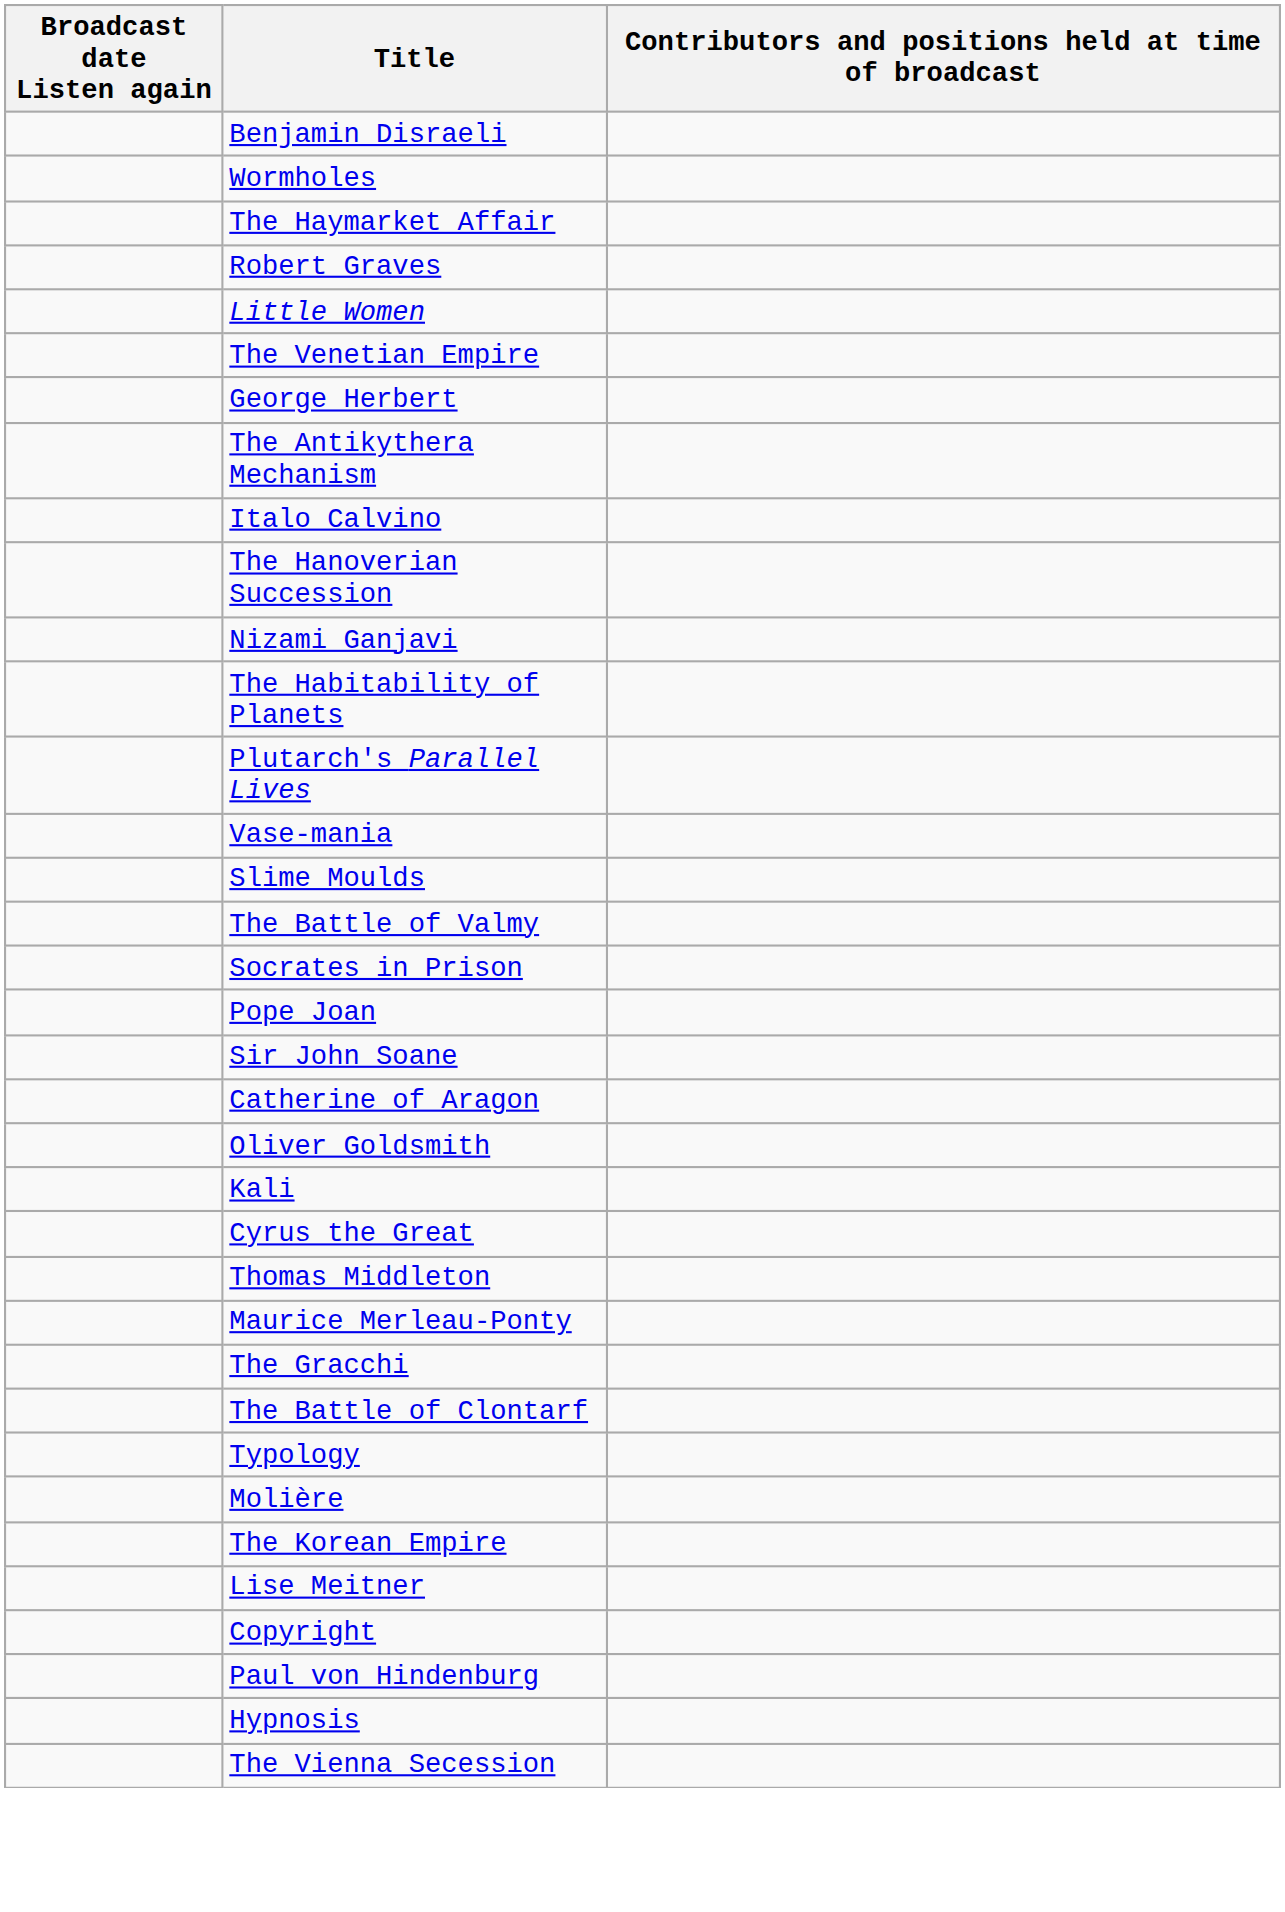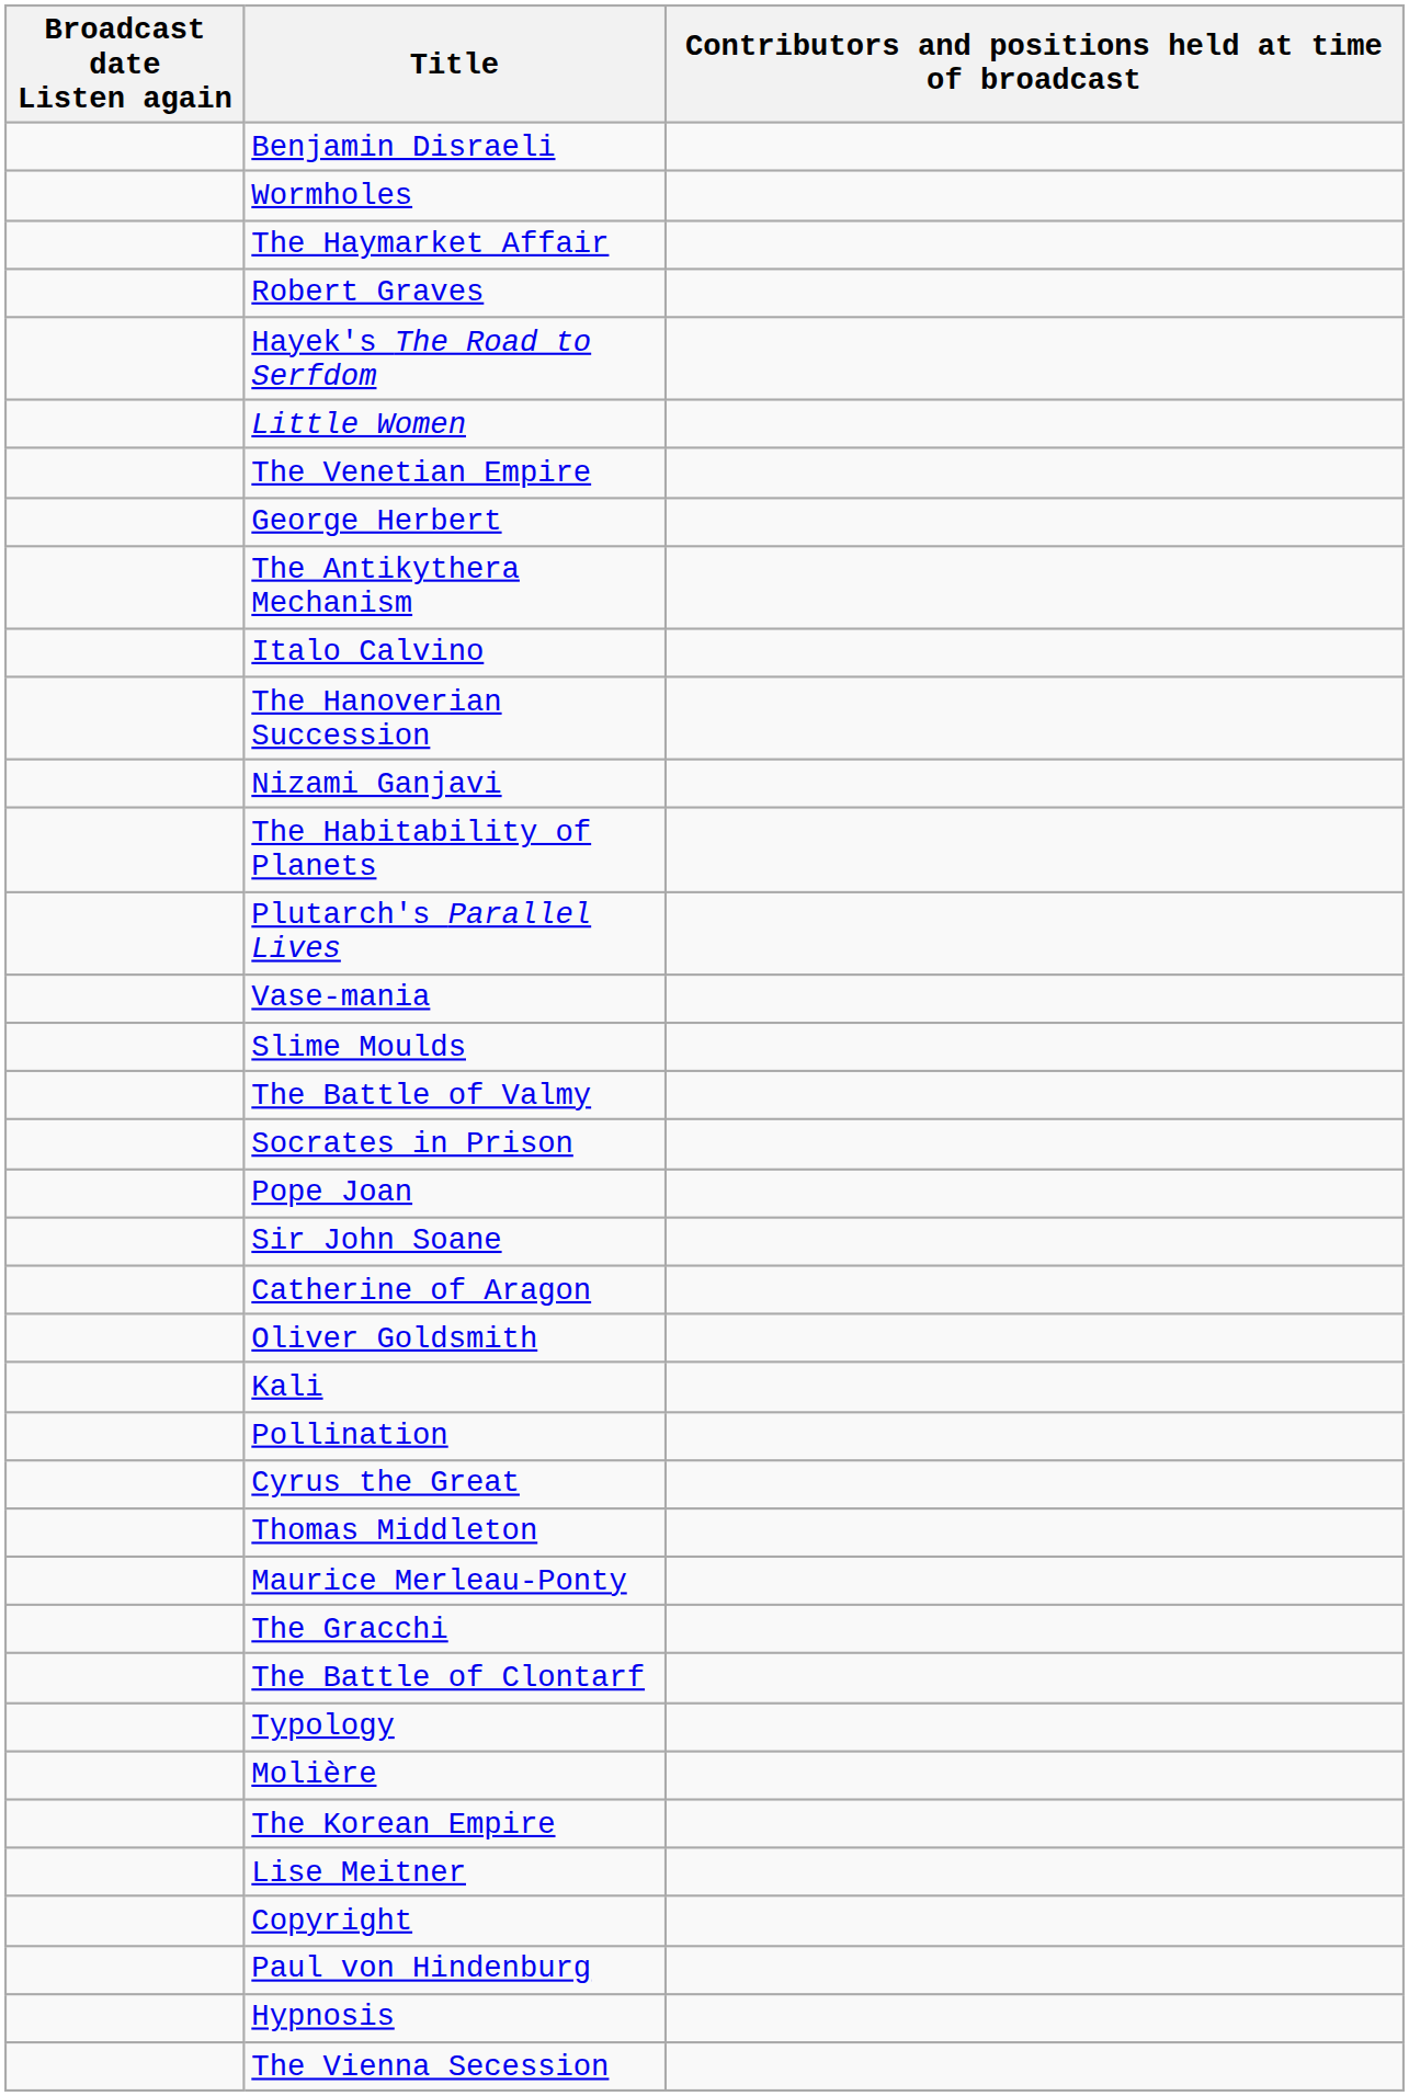 <table class="wikitable">
 <tr>
 <th>Broadcast date <br> Listen again</th>
 <th>Title</th>
 <th>Contributors and positions held at time of broadcast</th>
 </tr>
 <tr>
 <td></td>
 <td><a href='#'>Benjamin Disraeli</a></td>
 <td></td>
 </tr>
 <tr>
 <td></td>
 <td><a href='#'>Wormholes</a></td>
 <td></td>
 </tr>
 <tr>
 <td></td>
 <td><a href='#'>The Haymarket Affair</a></td>
 <td></td>
 </tr>
 <tr>
 <td></td>
 <td><a href='#'>Robert Graves</a></td>
+<td></td>
+</tr>
+<tr>
+<td></td>
+<td><a href='#'>Hayek's <em>The Road to Serfdom</em></a></td>
 <td></td>
 </tr>
 <tr>
 <td></td>
 <td><em><a href='#'>Little Women</a></em></td>
 <td></td>
 </tr>
 <tr>
 <td></td>
 <td><a href='#'>The Venetian Empire</a></td>
 <td></td>
 </tr>
 <tr>
 <td></td>
 <td><a href='#'>George Herbert</a></td>
 <td></td>
 </tr>
 <tr>
 <td></td>
 <td><a href='#'>The Antikythera Mechanism</a></td>
 <td></td>
 </tr>
 <tr>
 <td></td>
 <td><a href='#'>Italo Calvino</a></td>
 <td></td>
 </tr>
 <tr>
 <td></td>
 <td><a href='#'>The Hanoverian Succession</a></td>
 <td></td>
 </tr>
 <tr>
 <td></td>
 <td><a href='#'>Nizami Ganjavi</a></td>
 <td></td>
 </tr>
 <tr>
 <td></td>
 <td><a href='#'>The Habitability of Planets</a></td>
 <td></td>
 </tr>
 <tr>
 <td></td>
 <td><a href='#'>Plutarch's <em>Parallel Lives</em></a></td>
 <td></td>
 </tr>
 <tr>
 <td></td>
 <td><a href='#'>Vase-mania</a></td>
 <td></td>
 </tr>
 <tr>
 <td></td>
 <td><a href='#'>Slime Moulds</a></td>
 <td></td>
 </tr>
 <tr>
 <td></td>
 <td><a href='#'>The Battle of Valmy</a></td>
 <td></td>
 </tr>
 <tr>
 <td></td>
 <td><a href='#'>Socrates in Prison</a></td>
 <td></td>
 </tr>
 <tr>
 <td></td>
 <td><a href='#'>Pope Joan</a></td>
 <td></td>
 </tr>
 <tr>
 <td></td>
 <td><a href='#'>Sir John Soane</a></td>
 <td></td>
 </tr>
 <tr>
 <td></td>
 <td><a href='#'>Catherine of Aragon</a></td>
 <td></td>
 </tr>
 <tr>
 <td></td>
 <td><a href='#'>Oliver Goldsmith</a></td>
 <td></td>
 </tr>
 <tr>
 <td></td>
 <td><a href='#'>Kali</a></td>
 <td></td>
 </tr>
 <tr>
 <td></td>
+<td><a href='#'>Pollination</a></td>
+<td></td>
+</tr>
+<tr>
+<td></td>
 <td><a href='#'>Cyrus the Great</a></td>
 <td></td>
 </tr>
 <tr>
 <td></td>
 <td><a href='#'>Thomas Middleton</a></td>
 <td></td>
 </tr>
 <tr>
 <td></td>
 <td><a href='#'>Maurice Merleau-Ponty</a></td>
 <td></td>
 </tr>
 <tr>
 <td></td>
 <td><a href='#'>The Gracchi</a></td>
 <td></td>
 </tr>
 <tr>
 <td></td>
 <td><a href='#'>The Battle of Clontarf</a></td>
 <td></td>
 </tr>
 <tr>
 <td></td>
 <td><a href='#'>Typology</a></td>
 <td></td>
 </tr>
 <tr>
 <td></td>
 <td><a href='#'>Molière</a></td>
 <td></td>
 </tr>
 <tr>
 <td></td>
 <td><a href='#'>The Korean Empire</a></td>
 <td></td>
 </tr>
 <tr>
 <td></td>
 <td><a href='#'>Lise Meitner</a></td>
 <td></td>
 </tr>
 <tr>
 <td></td>
 <td><a href='#'>Copyright</a></td>
 <td></td>
 </tr>
 <tr>
 <td></td>
 <td><a href='#'>Paul von Hindenburg</a></td>
 <td></td>
 </tr>
 <tr>
 <td></td>
 <td><a href='#'>Hypnosis</a></td>
 <td></td>
 </tr>
 <tr>
 <td></td>
 <td><a href='#'>The Vienna Secession</a></td>
 <td></td>
 </tr>
 </table>
